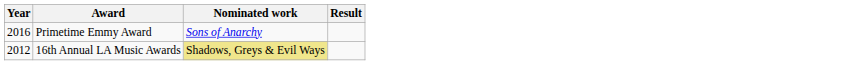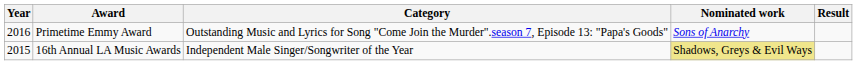 <table class="wikitable">
 <tr>
 <th>Year</th>
 <th>Award</th>
+<th>Category</th>
 <th>Nominated work</th>
 <th>Result</th>
 </tr>
 <tr>
 <td>2016</td>
 <td>Primetime Emmy Award</td>
+<td>Outstanding Music and Lyrics for Song "Come Join the Murder".<a href='#'>season 7</a>, Episode 13: "Papa's Goods"</td>
 <td><em><a href='#'>Sons of Anarchy</a></em></td>
 <td></td>
 </tr>
 <tr>
-<td>2012</td>
+<td>2015</td>
 <td>16th Annual LA Music Awards</td>
+<td>Independent Male Singer/Songwriter of the Year</td>
 <td style="background: khaki;">Shadows, Greys & Evil Ways</td>
 <td></td>
 </tr>
 </table>
